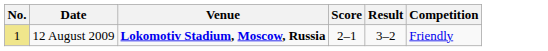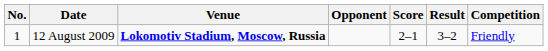 <table class="wikitable sortable">
 <tr>
 <th scope="col">No.</th>
 <th scope="col">Date</th>
 <th scope="col">Venue</th>
+<th scope="col">Opponent</th>
 <th scope="col">Score</th>
 <th scope="col">Result</th>
 <th scope="col">Competition</th>
 </tr>
 <tr>
-<td align="center" style="background: khaki;">1</td>
+<td align="center">1</td>
 <td>12 August 2009</td>
 <td><strong><a href='#'>Lokomotiv Stadium</a>, <a href='#'>Moscow</a>, Russia</strong></td>
+<td></td>
 <td align="center">2–1</td>
 <td align="center">3–2</td>
 <td><a href='#'>Friendly</a></td>
 </tr>
 </table>
